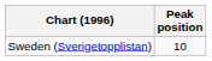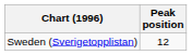 <table class="wikitable">
 <tr>
 <th>Chart (1996)</th>
 <th>Peak<br>position</th>
 </tr>
 <tr>
 <td>Sweden (<a href='#'>Sverigetopplistan</a>)</td>
-<td align="center">10</td>
+<td align="center">12</td>
 </tr>
 </table>
